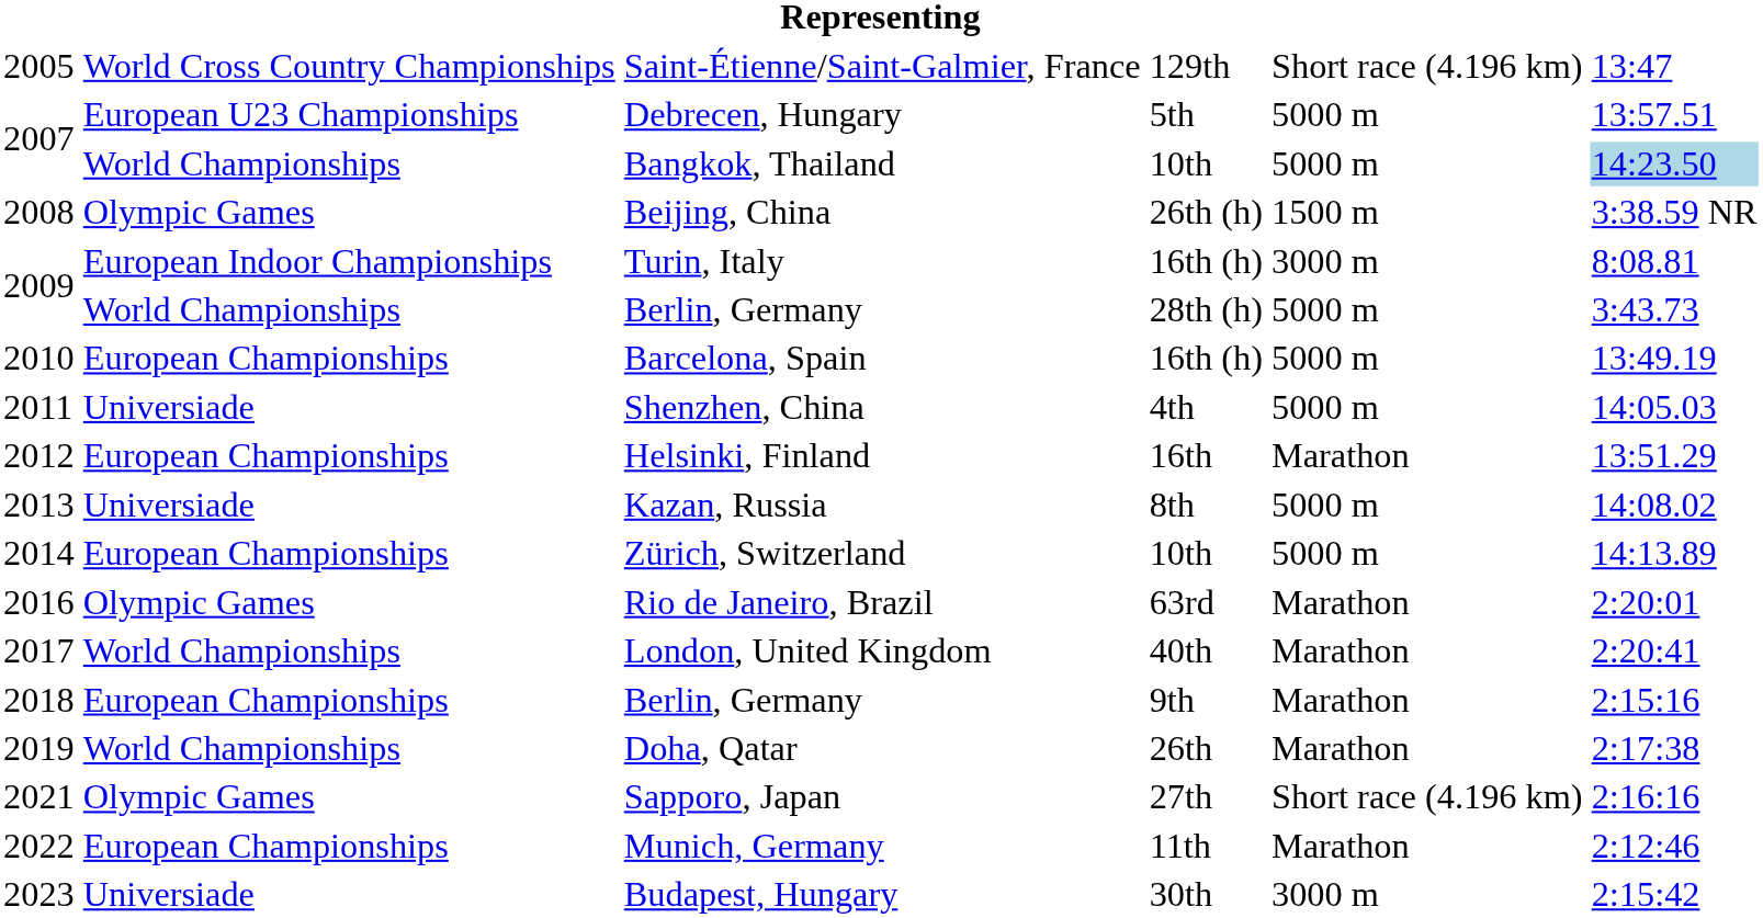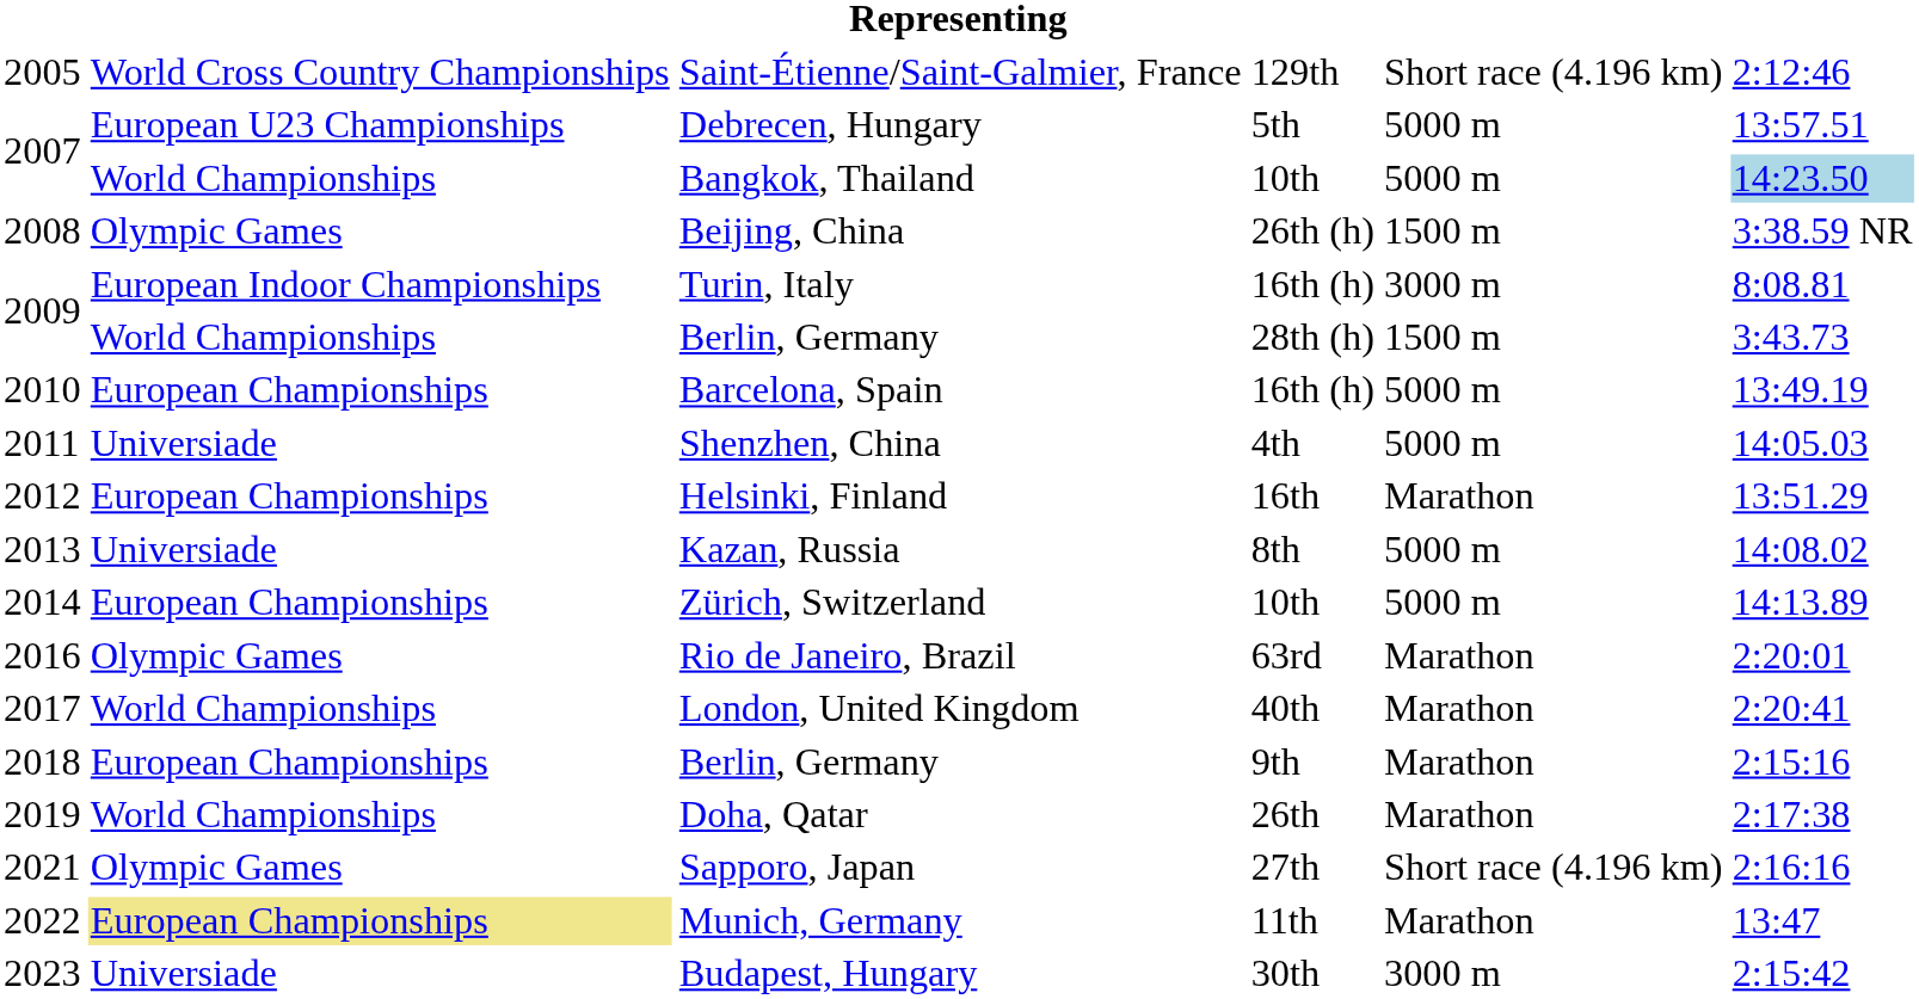 <table>
 <tr>
 <th colspan="6">Representing </th>
 </tr>
 <tr>
 <td>2005</td>
 <td><a href='#'>World Cross Country Championships</a></td>
 <td><a href='#'>Saint-Étienne</a>/<a href='#'>Saint-Galmier</a>, France</td>
 <td>129th</td>
 <td>Short race (4.196 km)</td>
-<td><a href='#'>13:47</a></td>
+<td><a href='#'>2:12:46</a></td>
 </tr>
 <tr>
 <td rowspan=2>2007</td>
 <td><a href='#'>European U23 Championships</a></td>
 <td><a href='#'>Debrecen</a>, Hungary</td>
 <td>5th</td>
 <td>5000 m</td>
 <td><a href='#'>13:57.51</a></td>
 </tr>
 <tr>
 <td><a href='#'>World Championships</a></td>
 <td><a href='#'>Bangkok</a>, Thailand</td>
 <td>10th</td>
 <td>5000 m</td>
 <td style="background: lightblue;"><a href='#'>14:23.50</a></td>
 </tr>
 <tr>
 <td>2008</td>
 <td><a href='#'>Olympic Games</a></td>
 <td><a href='#'>Beijing</a>, China</td>
 <td>26th (h)</td>
 <td>1500 m</td>
 <td><a href='#'>3:38.59</a> NR</td>
 </tr>
 <tr>
 <td rowspan=2>2009</td>
 <td><a href='#'>European Indoor Championships</a></td>
 <td><a href='#'>Turin</a>, Italy</td>
 <td>16th (h)</td>
 <td>3000 m</td>
 <td><a href='#'>8:08.81</a></td>
 </tr>
 <tr>
 <td><a href='#'>World Championships</a></td>
 <td><a href='#'>Berlin</a>, Germany</td>
 <td>28th (h)</td>
-<td>5000 m</td>
+<td>1500 m</td>
 <td><a href='#'>3:43.73</a></td>
 </tr>
 <tr>
 <td>2010</td>
 <td><a href='#'>European Championships</a></td>
 <td><a href='#'>Barcelona</a>, Spain</td>
 <td>16th (h)</td>
 <td>5000 m</td>
 <td><a href='#'>13:49.19</a></td>
 </tr>
 <tr>
 <td>2011</td>
 <td><a href='#'>Universiade</a></td>
 <td><a href='#'>Shenzhen</a>, China</td>
 <td>4th</td>
 <td>5000 m</td>
 <td><a href='#'>14:05.03</a></td>
 </tr>
 <tr>
 <td>2012</td>
 <td><a href='#'>European Championships</a></td>
 <td><a href='#'>Helsinki</a>, Finland</td>
 <td>16th</td>
 <td>Marathon</td>
 <td><a href='#'>13:51.29</a></td>
 </tr>
 <tr>
 <td>2013</td>
 <td><a href='#'>Universiade</a></td>
 <td><a href='#'>Kazan</a>, Russia</td>
 <td>8th</td>
 <td>5000 m</td>
 <td><a href='#'>14:08.02</a></td>
 </tr>
 <tr>
 <td>2014</td>
 <td><a href='#'>European Championships</a></td>
 <td><a href='#'>Zürich</a>, Switzerland</td>
 <td>10th</td>
 <td>5000 m</td>
 <td><a href='#'>14:13.89</a></td>
 </tr>
 <tr>
 <td>2016</td>
 <td><a href='#'>Olympic Games</a></td>
 <td><a href='#'>Rio de Janeiro</a>, Brazil</td>
 <td>63rd</td>
 <td>Marathon</td>
 <td><a href='#'>2:20:01</a></td>
 </tr>
 <tr>
 <td>2017</td>
 <td><a href='#'>World Championships</a></td>
 <td><a href='#'>London</a>, United Kingdom</td>
 <td>40th</td>
 <td>Marathon</td>
 <td><a href='#'>2:20:41</a></td>
 </tr>
 <tr>
 <td>2018</td>
 <td><a href='#'>European Championships</a></td>
 <td><a href='#'>Berlin</a>, Germany</td>
 <td>9th</td>
 <td>Marathon</td>
 <td><a href='#'>2:15:16</a></td>
 </tr>
 <tr>
 <td>2019</td>
 <td><a href='#'>World Championships</a></td>
 <td><a href='#'>Doha</a>, Qatar</td>
 <td>26th</td>
 <td>Marathon</td>
 <td><a href='#'>2:17:38</a></td>
 </tr>
 <tr>
 <td>2021</td>
 <td><a href='#'>Olympic Games</a></td>
 <td><a href='#'>Sapporo</a>, Japan</td>
 <td>27th</td>
 <td>Short race (4.196 km)</td>
 <td><a href='#'>2:16:16</a></td>
 </tr>
 <tr>
 <td>2022</td>
-<td><a href='#'>European Championships</a></td>
+<td style="background: khaki;"><a href='#'>European Championships</a></td>
 <td><a href='#'>Munich, Germany</a></td>
 <td>11th</td>
 <td>Marathon</td>
-<td><a href='#'>2:12:46</a></td>
+<td><a href='#'>13:47</a></td>
 </tr>
 <tr>
 <td>2023</td>
 <td><a href='#'>Universiade</a></td>
 <td><a href='#'>Budapest, Hungary</a></td>
 <td>30th</td>
 <td>3000 m</td>
 <td><a href='#'>2:15:42</a></td>
 </tr>
 </table>
